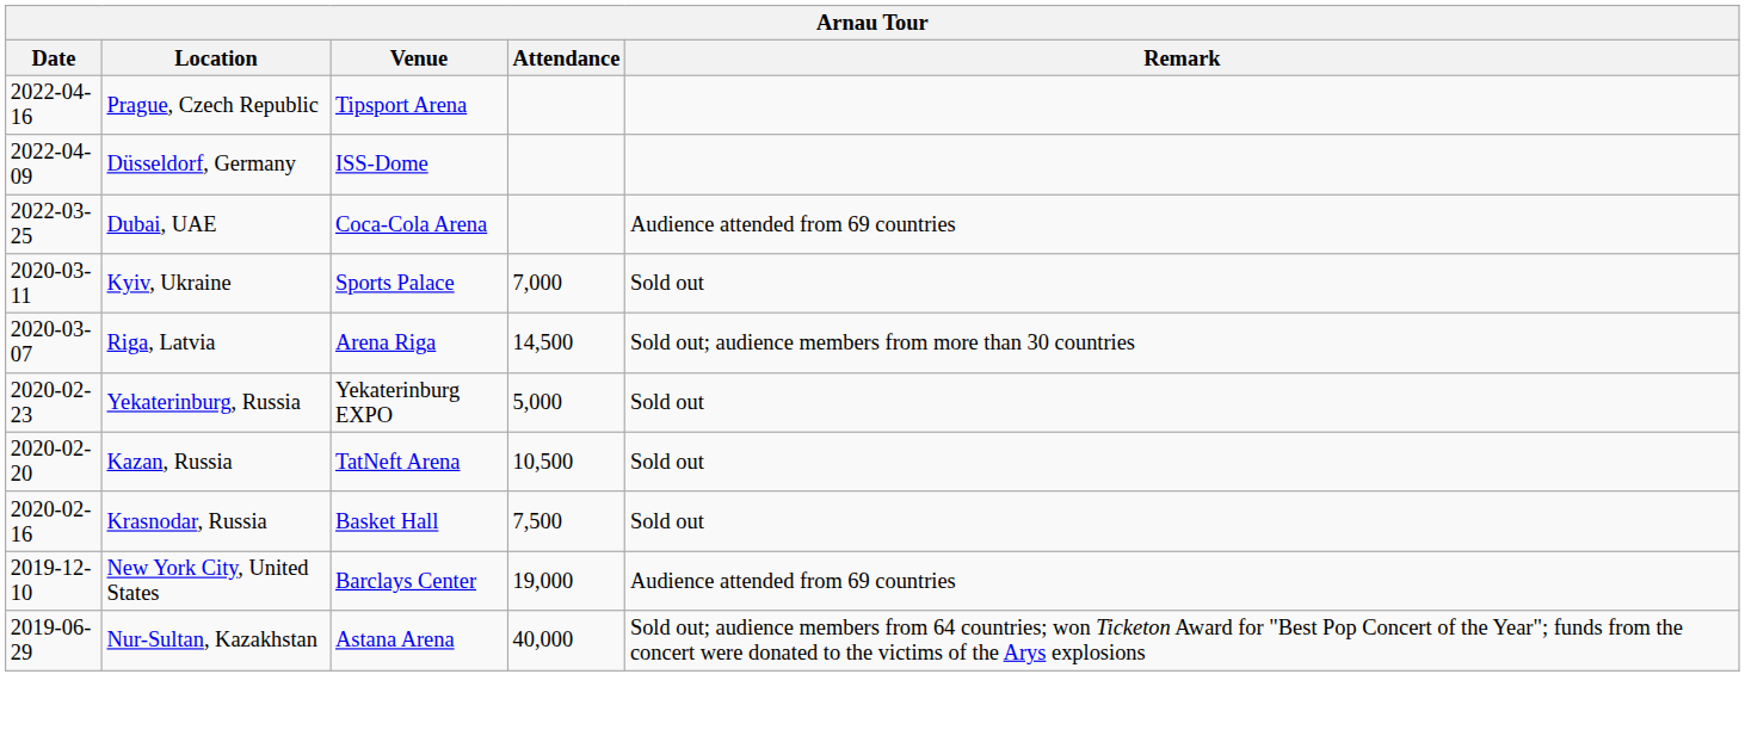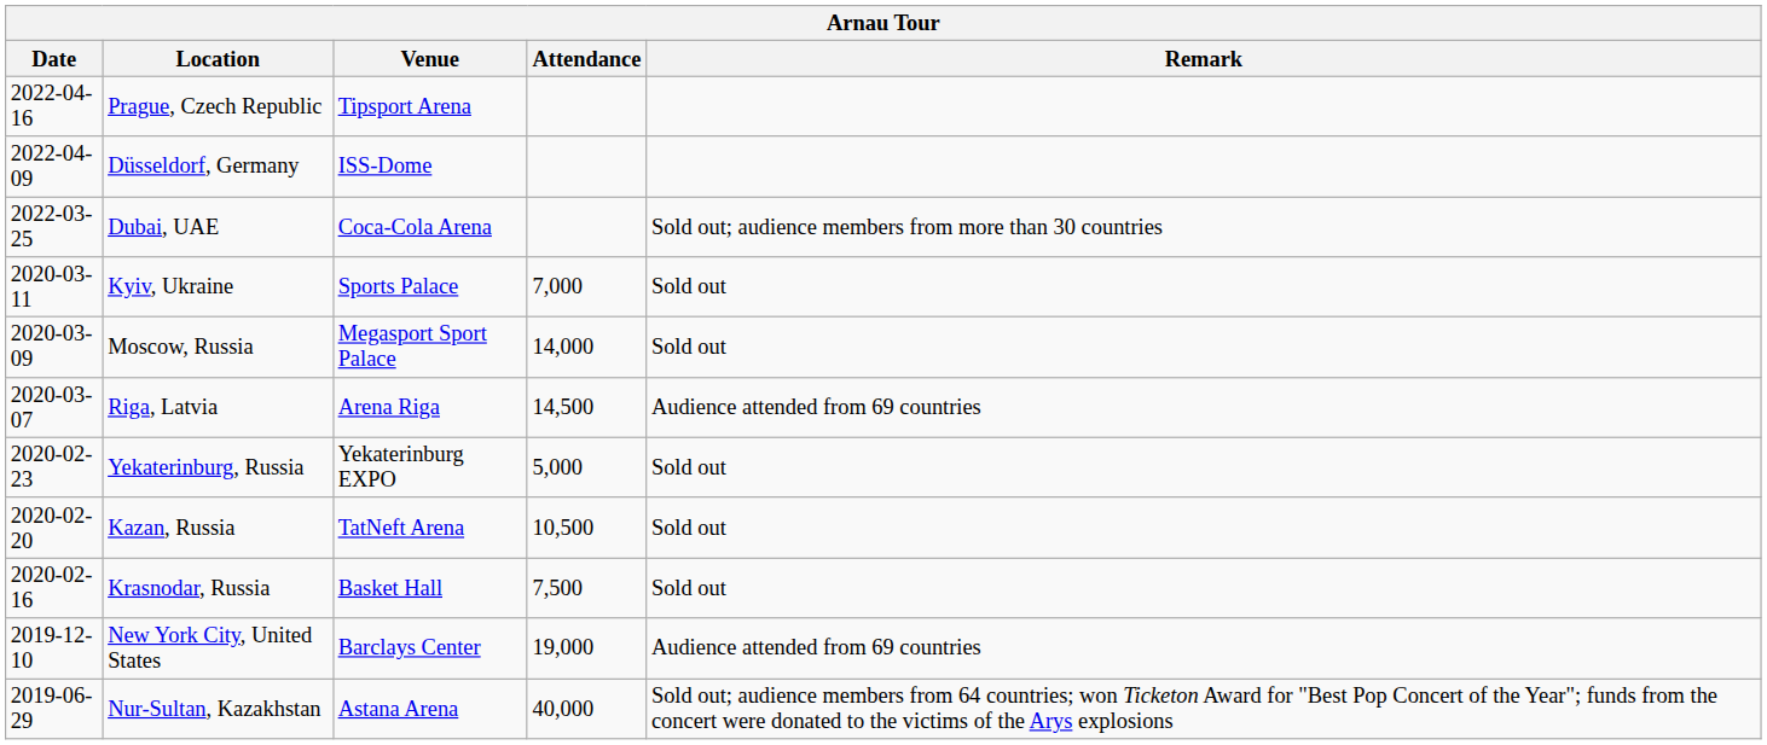 <table class="wikitable collapsible autocollapse" width="100%">
 <tr align="center">
 <th colspan="5">Arnau Tour</th>
 </tr>
 <tr>
 <th>Date</th>
 <th>Location</th>
 <th>Venue</th>
 <th>Attendance</th>
 <th>Remark</th>
 </tr>
 <tr>
 <td>2022-04-16</td>
 <td><a href='#'>Prague</a>, Czech Republic</td>
 <td><a href='#'>Tipsport Arena</a></td>
 <td></td>
 <td></td>
 </tr>
 <tr>
 <td>2022-04-09</td>
 <td><a href='#'>Düsseldorf</a>, Germany</td>
 <td><a href='#'>ISS-Dome</a></td>
 <td></td>
 <td></td>
 </tr>
 <tr>
 <td>2022-03-25</td>
 <td><a href='#'>Dubai</a>, UAE</td>
 <td><a href='#'>Coca-Cola Arena</a></td>
 <td></td>
-<td>Audience attended from 69 countries</td>
+<td>Sold out; audience members from more than 30 countries</td>
 </tr>
 <tr>
 <td>2020-03-11</td>
 <td><a href='#'>Kyiv</a>, Ukraine</td>
 <td><a href='#'>Sports Palace</a></td>
 <td>7,000</td>
 <td>Sold out</td>
 </tr>
 <tr>
+<td>2020-03-09</td>
+<td>Moscow, Russia</td>
+<td><a href='#'>Megasport Sport Palace</a></td>
+<td>14,000</td>
+<td>Sold out</td>
+</tr>
+<tr>
 <td>2020-03-07</td>
 <td><a href='#'>Riga</a>, Latvia</td>
 <td><a href='#'>Arena Riga</a></td>
 <td>14,500</td>
-<td>Sold out; audience members from more than 30 countries</td>
+<td>Audience attended from 69 countries</td>
 </tr>
 <tr>
 <td>2020-02-23</td>
 <td><a href='#'>Yekaterinburg</a>, Russia</td>
 <td>Yekaterinburg EXPO</td>
 <td>5,000</td>
 <td>Sold out</td>
 </tr>
 <tr>
 <td>2020-02-20</td>
 <td><a href='#'>Kazan</a>, Russia</td>
 <td><a href='#'>TatNeft Arena</a></td>
 <td>10,500</td>
 <td>Sold out</td>
 </tr>
 <tr>
 <td>2020-02-16</td>
 <td><a href='#'>Krasnodar</a>, Russia</td>
 <td><a href='#'>Basket Hall</a></td>
 <td>7,500</td>
 <td>Sold out</td>
 </tr>
 <tr>
 <td>2019-12-10</td>
 <td><a href='#'>New York City</a>, United States</td>
 <td><a href='#'>Barclays Center</a></td>
 <td>19,000</td>
 <td>Audience attended from 69 countries</td>
 </tr>
 <tr>
 <td>2019-06-29</td>
 <td><a href='#'>Nur-Sultan</a>, Kazakhstan</td>
 <td><a href='#'>Astana Arena</a></td>
 <td>40,000</td>
 <td>Sold out; audience members from 64 countries; won <em>Ticketon</em> Award for "Best Pop Concert of the Year"; funds from the concert were donated to the victims of the <a href='#'>Arys</a> explosions</td>
 </tr>
 </table>
